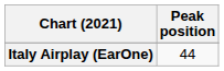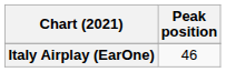 <table class="wikitable sortable plainrowheaders" style="text-align:center;">
 <tr>
 <th>Chart (2021)</th>
 <th>Peak<br>position</th>
 </tr>
 <tr>
 </tr>
 <tr>
 <th scope="row">Italy Airplay (EarOne)</th>
-<td style="text-align:center;">44</td>
+<td style="text-align:center;">46</td>
 </tr>
 </table>
